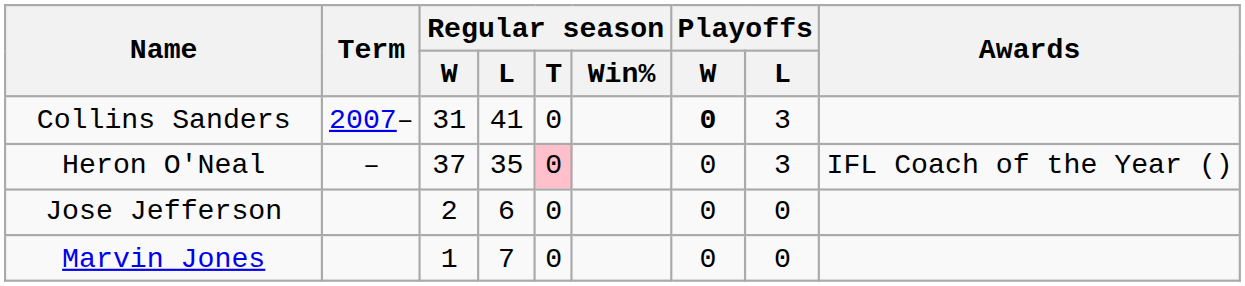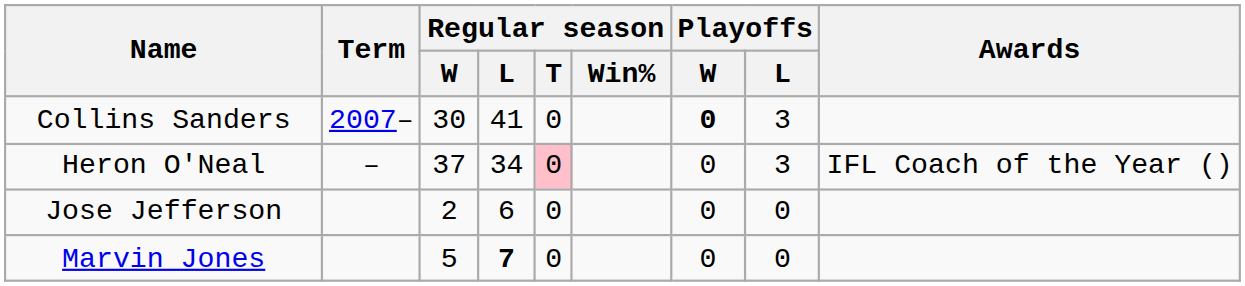 <table class="wikitable">
 <tr>
 <th rowspan="2" style="width:140px;">Name</th>
 <th rowspan="2">Term</th>
 <th colspan="4">Regular season</th>
 <th colspan="2">Playoffs</th>
 <th rowspan="2">Awards</th>
 </tr>
 <tr>
 <th>W</th>
 <th>L</th>
 <th>T</th>
 <th>Win%</th>
 <th>W</th>
 <th>L</th>
 </tr>
 <tr>
 <td style="text-align:center;">Collins Sanders</td>
 <td style="text-align:center;"><a href='#'>2007</a>–</td>
-<td style="text-align:center;">31</td>
+<td style="text-align:center;">30</td>
 <td style="text-align:center;">41</td>
 <td style="text-align:center;">0</td>
 <td style="text-align:center;"></td>
 <td style="text-align:center;"><strong>0</strong></td>
 <td style="text-align:center;">3</td>
 <td style="text-align:center;"></td>
 </tr>
 <tr>
 <td style="text-align:center;">Heron O'Neal</td>
 <td style="text-align:center;">–</td>
 <td style="text-align:center;">37</td>
-<td style="text-align:center;">35</td>
+<td style="text-align:center;">34</td>
 <td style="background: pink; text-align:center;">0</td>
 <td style="text-align:center;"></td>
 <td style="text-align:center;">0</td>
 <td style="text-align:center;">3</td>
 <td style="text-align:center;">IFL Coach of the Year ()</td>
 </tr>
 <tr>
 <td style="text-align:center;">Jose Jefferson</td>
 <td style="text-align:center;"></td>
 <td style="text-align:center;">2</td>
 <td style="text-align:center;">6</td>
 <td style="text-align:center;">0</td>
 <td style="text-align:center;"></td>
 <td style="text-align:center;">0</td>
 <td style="text-align:center;">0</td>
 <td style="text-align:center;"></td>
 </tr>
 <tr>
 <td style="text-align:center;"><a href='#'>Marvin Jones</a></td>
 <td style="text-align:center;"></td>
-<td style="text-align:center;">1</td>
-<td style="text-align:center;">7</td>
+<td style="text-align:center;">5</td>
+<td style="text-align:center;"><strong>7</strong></td>
 <td style="text-align:center;">0</td>
 <td style="text-align:center;"></td>
 <td style="text-align:center;">0</td>
 <td style="text-align:center;">0</td>
 <td style="text-align:center;"></td>
 </tr>
 </table>
